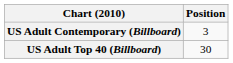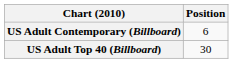 <table class="wikitable sortable plainrowheaders" style="text-align:center">
 <tr>
 <th>Chart (2010)</th>
 <th>Position</th>
 </tr>
 <tr>
 <th scope="row">US Adult Contemporary (<em>Billboard</em>)</th>
-<td>3</td>
+<td>6</td>
 </tr>
 <tr>
 <th scope="row">US Adult Top 40 (<em>Billboard</em>)</th>
 <td>30</td>
 </tr>
 </table>
